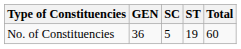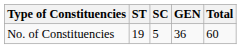 <table class="wikitable">
 <tr>
 <th>Type of Constituencies</th>
+<th>ST</th>
+<th>SC</th>
 <th>GEN</th>
-<th>SC</th>
-<th>ST</th>
 <th>Total</th>
 </tr>
 <tr>
 <td>No. of Constituencies</td>
+<td>19</td>
+<td>5</td>
 <td>36</td>
-<td>5</td>
-<td>19</td>
 <td>60</td>
 </tr>
 </table>
